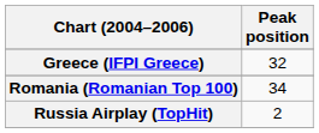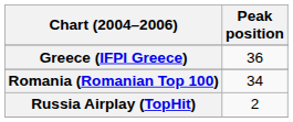 <table class="wikitable sortable plainrowheaders" style="text-align:center">
 <tr>
 <th scope="col">Chart (2004–2006)</th>
 <th scope="col">Peak<br>position</th>
 </tr>
 <tr>
 </tr>
 <tr>
 </tr>
 <tr>
 </tr>
 <tr>
 <th scope="row">Greece (<a href='#'>IFPI Greece</a>)</th>
-<td align="center">32</td>
+<td align="center">36</td>
 </tr>
 <tr>
 </tr>
 <tr>
 <th scope="row">Romania (<a href='#'>Romanian Top 100</a>)</th>
 <td align="center">34</td>
 </tr>
 <tr>
 <th scope="row">Russia Airplay (<a href='#'>TopHit</a>)</th>
 <td>2</td>
 </tr>
 <tr>
 </tr>
 <tr>
 </tr>
 </table>
